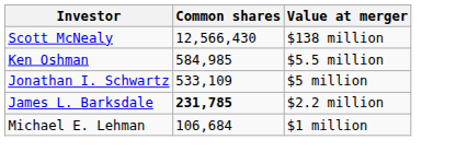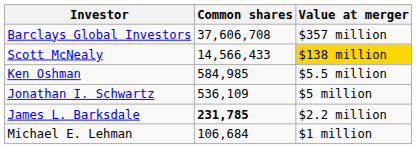 <table class="wikitable">
 <tr>
 <th>Investor</th>
 <th>Common shares</th>
 <th>Value at merger</th>
 </tr>
 <tr>
+<td><a href='#'>Barclays Global Investors</a></td>
+<td>37,606,708</td>
+<td>$357 million</td>
+</tr>
+<tr>
 <td><a href='#'>Scott McNealy</a></td>
-<td>12,566,430</td>
-<td>$138 million</td>
+<td>14,566,433</td>
+<td style="background: gold;">$138 million</td>
 </tr>
 <tr>
 <td><a href='#'>Ken Oshman</a></td>
 <td>584,985</td>
 <td>$5.5 million</td>
 </tr>
 <tr>
 <td><a href='#'>Jonathan I. Schwartz</a></td>
-<td>533,109</td>
+<td>536,109</td>
 <td>$5 million</td>
 </tr>
 <tr>
 <td><a href='#'>James L. Barksdale</a></td>
 <td><strong>231,785</strong></td>
 <td>$2.2 million</td>
 </tr>
 <tr>
 <td>Michael E. Lehman</td>
 <td>106,684</td>
 <td>$1 million</td>
 </tr>
 </table>
